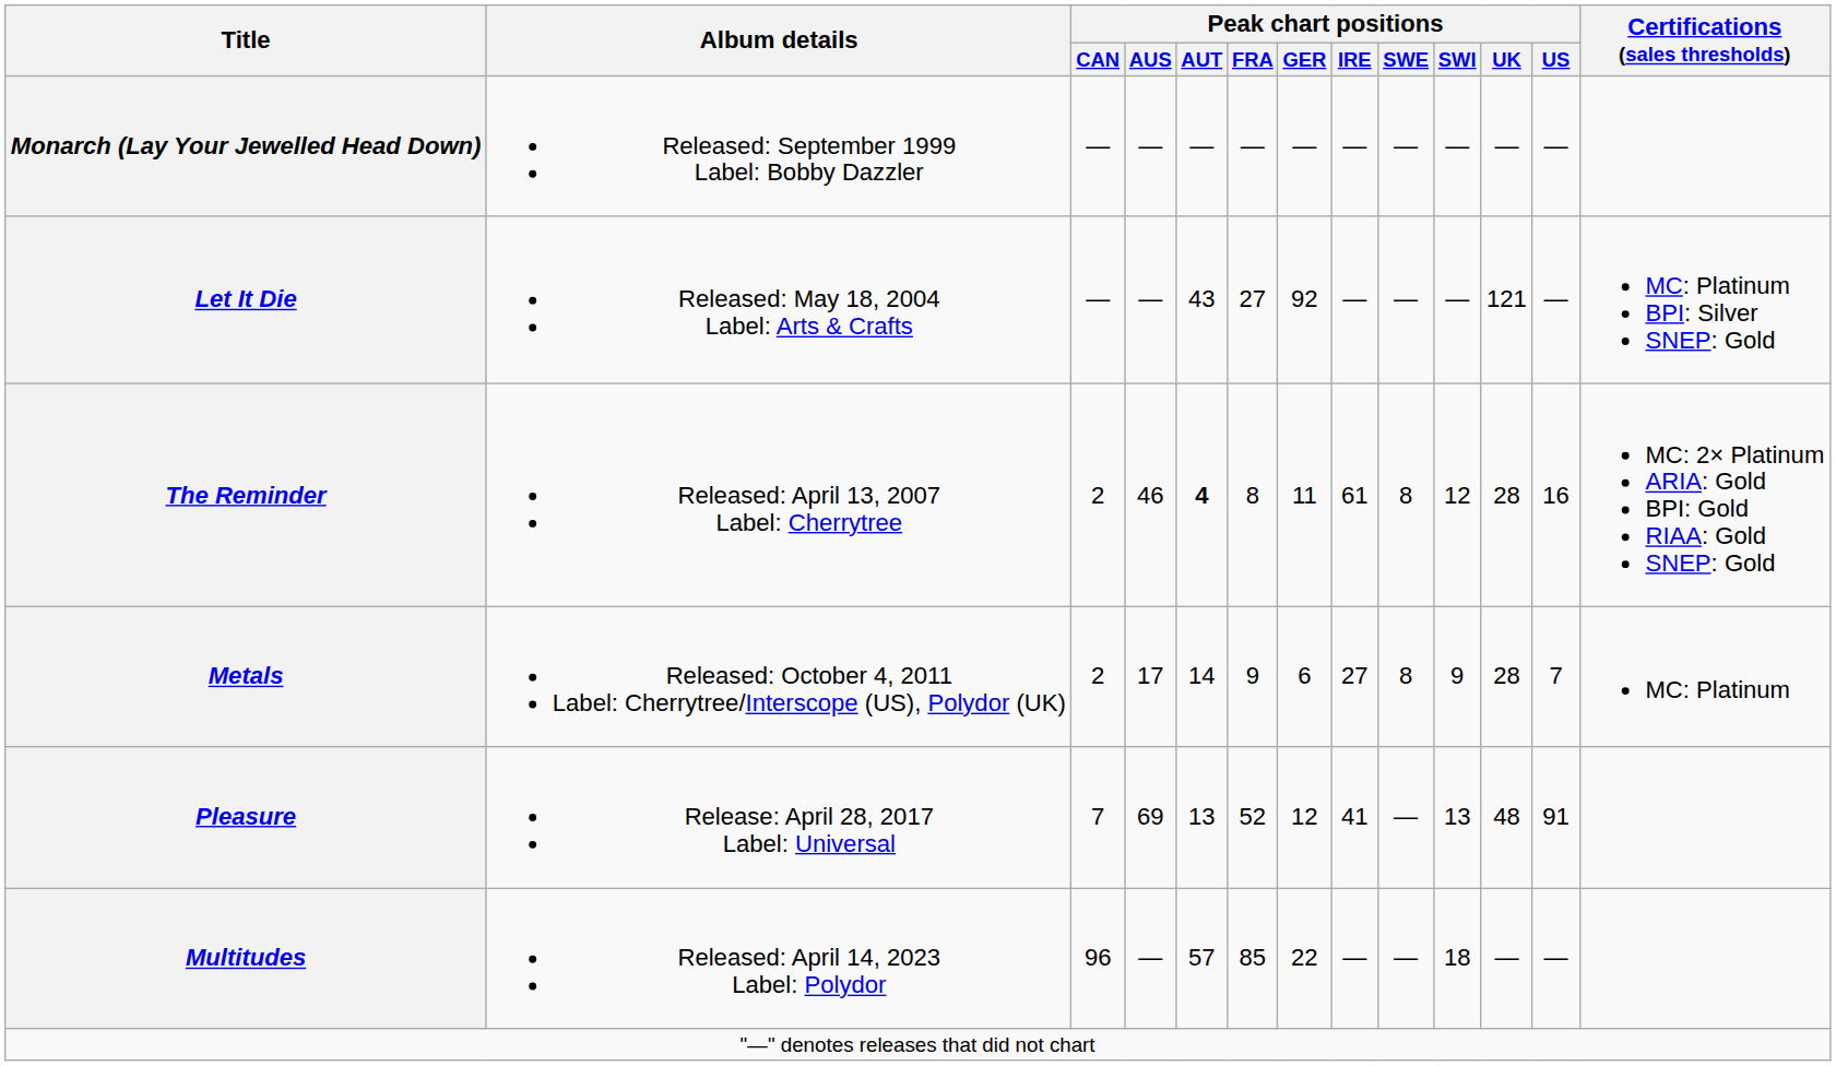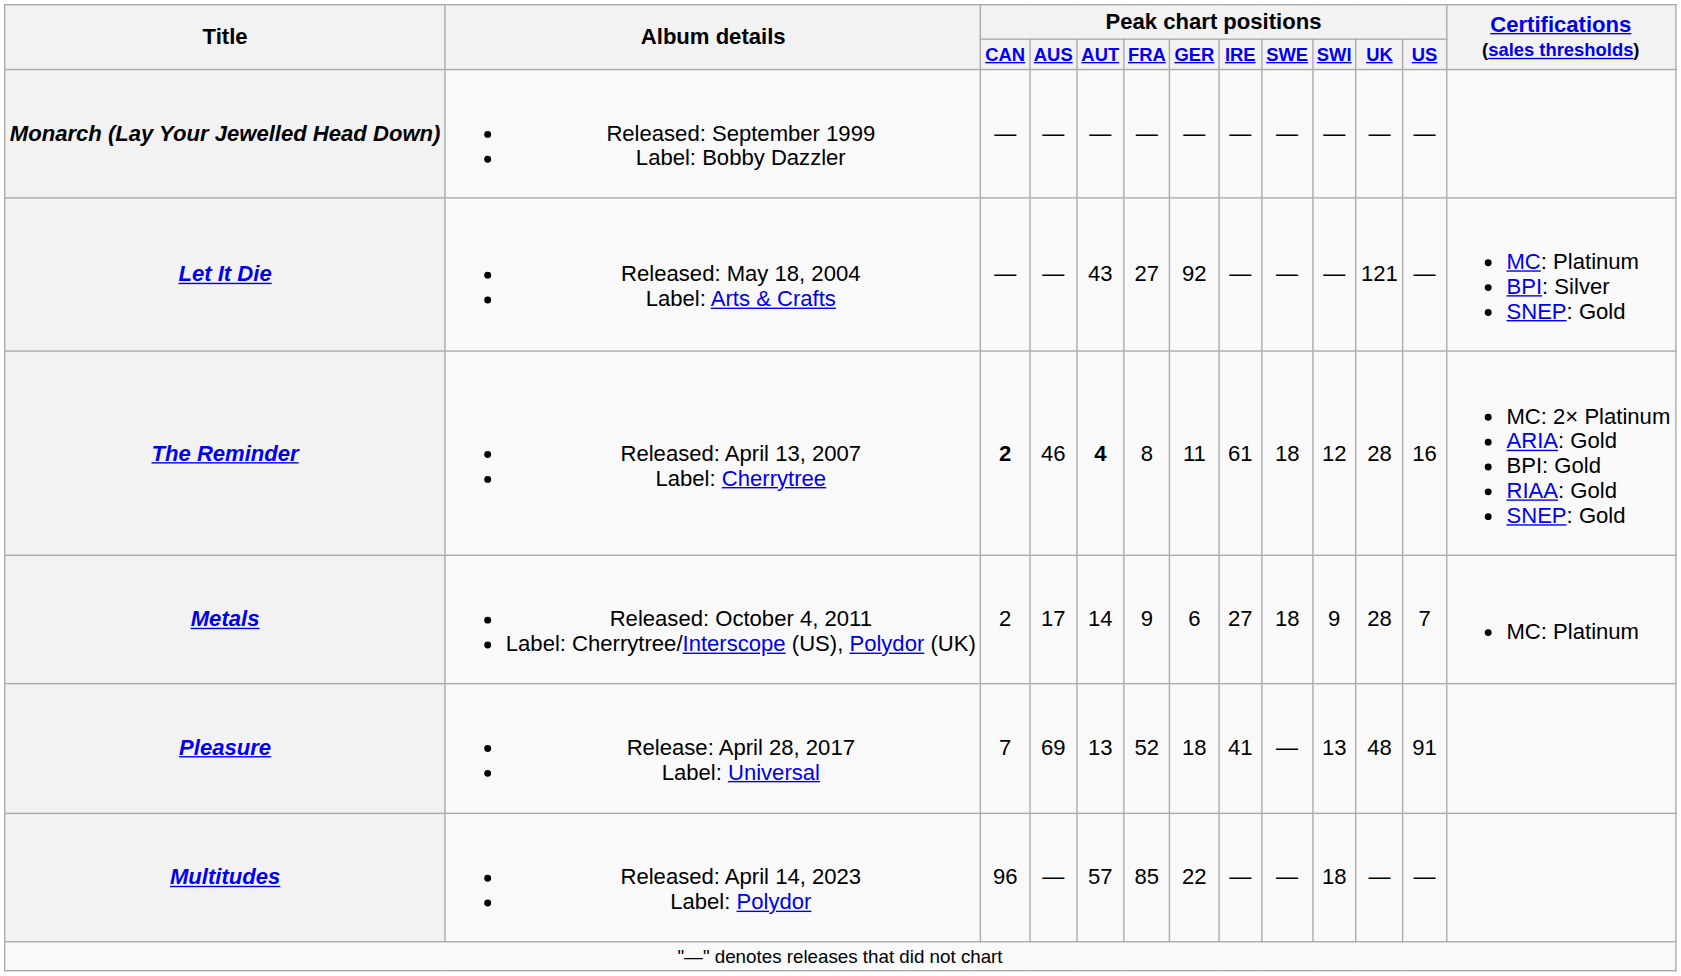 <table class="wikitable plainrowheaders" style="text-align:center;">
 <tr>
 <th rowspan="2">Title</th>
 <th rowspan="2">Album details</th>
 <th colspan="10">Peak chart positions</th>
 <th rowspan="2"><a href='#'>Certifications</a><br><small>(<a href='#'>sales thresholds</a>)</small></th>
 </tr>
 <tr style="font-size:smaller;">
 <th width="25"><a href='#'>CAN</a><br></th>
 <th width="25"><a href='#'>AUS</a><br></th>
 <th width="25"><a href='#'>AUT</a><br></th>
 <th width="25"><a href='#'>FRA</a><br></th>
 <th width="25"><a href='#'>GER</a><br></th>
 <th width="25"><a href='#'>IRE</a><br></th>
 <th width="25"><a href='#'>SWE</a><br></th>
 <th width="25"><a href='#'>SWI</a><br></th>
 <th width="25"><a href='#'>UK</a><br></th>
 <th width="25"><a href='#'>US</a><br></th>
 </tr>
 <tr>
 <th scope="row"><em>Monarch (Lay Your Jewelled Head Down)</em></th>
 <td><br><ul><li>Released: September 1999</li><li>Label: Bobby Dazzler</li></ul></td>
 <td>—</td>
 <td>—</td>
 <td>—</td>
 <td>—</td>
 <td>—</td>
 <td>—</td>
 <td>—</td>
 <td>—</td>
 <td>—</td>
 <td>—</td>
 <td></td>
 </tr>
 <tr>
 <th scope="row"><em><a href='#'>Let It Die</a></em></th>
 <td><br><ul><li>Released: May 18, 2004</li><li>Label: <a href='#'>Arts & Crafts</a></li></ul></td>
 <td>—</td>
 <td>—</td>
 <td>43</td>
 <td>27</td>
 <td>92</td>
 <td>—</td>
 <td>—</td>
 <td>—</td>
 <td>121</td>
 <td>—</td>
 <td align="left"><br><ul><li><a href='#'>MC</a>: Platinum</li><li><a href='#'>BPI</a>: Silver</li><li><a href='#'>SNEP</a>: Gold</li></ul></td>
 </tr>
 <tr>
 <th scope="row"><em><a href='#'>The Reminder</a></em></th>
 <td><br><ul><li>Released: April 13, 2007</li><li>Label: <a href='#'>Cherrytree</a></li></ul></td>
-<td>2</td>
+<td><strong>2</strong></td>
 <td>46</td>
 <td><strong>4</strong></td>
 <td>8</td>
 <td>11</td>
 <td>61</td>
-<td>8</td>
+<td>18</td>
 <td>12</td>
 <td>28</td>
 <td>16</td>
 <td align="left"><br><ul><li>MC: 2× Platinum</li><li><a href='#'>ARIA</a>: Gold</li><li>BPI: Gold </li><li><a href='#'>RIAA</a>: Gold</li><li><a href='#'>SNEP</a>: Gold</li></ul></td>
 </tr>
 <tr>
 <th scope="row"><em><a href='#'>Metals</a></em></th>
 <td><br><ul><li>Released: October 4, 2011</li><li>Label: Cherrytree/<a href='#'>Interscope</a> (US), <a href='#'>Polydor</a> (UK)</li></ul></td>
 <td>2</td>
 <td>17</td>
 <td>14</td>
 <td>9</td>
 <td>6</td>
 <td>27</td>
-<td>8</td>
+<td>18</td>
 <td>9</td>
 <td>28</td>
 <td>7</td>
 <td align="left"><br><ul><li>MC: Platinum</li></ul></td>
 </tr>
 <tr>
 <th scope="row"><em><a href='#'>Pleasure</a></em></th>
 <td><br><ul><li>Release: April 28, 2017</li><li>Label: <a href='#'>Universal</a></li></ul></td>
 <td>7</td>
 <td>69</td>
 <td>13</td>
 <td>52</td>
-<td>12</td>
+<td>18</td>
 <td>41</td>
 <td>—</td>
 <td>13</td>
 <td>48</td>
 <td>91</td>
 <td></td>
 </tr>
 <tr>
 <th scope="row"><em><a href='#'>Multitudes</a></em></th>
 <td><br><ul><li>Released: April 14, 2023</li><li>Label: <a href='#'>Polydor</a></li></ul></td>
 <td>96</td>
 <td>—</td>
 <td>57</td>
 <td>85</td>
 <td>22</td>
 <td>—</td>
 <td>—</td>
 <td>18</td>
 <td>—</td>
 <td>—</td>
 <td></td>
 </tr>
 <tr>
 <td colspan="14" style="font-size:85%">"—" denotes releases that did not chart</td>
 </tr>
 </table>
